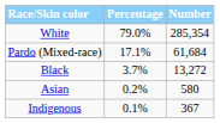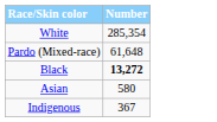 <table class="wikitable">
 <tr style="background:#87CEFA; color:white">
 <td><strong>Race/Skin color </strong></td>
-<td><strong>Percentage</strong></td>
 <td><strong>Number</strong></td>
 </tr>
 <tr align="center">
 <td><a href='#'>White</a></td>
-<td>79.0%</td>
 <td>285,354</td>
 </tr>
 <tr align="center">
 <td><a href='#'>Pardo</a> (Mixed-race)</td>
-<td>17.1%</td>
-<td>61,684</td>
+<td>61,648</td>
 </tr>
 <tr align="center">
 <td><a href='#'>Black</a></td>
-<td>3.7%</td>
-<td>13,272</td>
+<td><strong>13,272</strong></td>
 </tr>
 <tr align="center">
 <td><a href='#'>Asian</a></td>
-<td>0.2%</td>
 <td>580</td>
 </tr>
 <tr align="center">
 <td><a href='#'>Indigenous</a></td>
-<td>0.1%</td>
 <td>367</td>
 </tr>
 </table>
